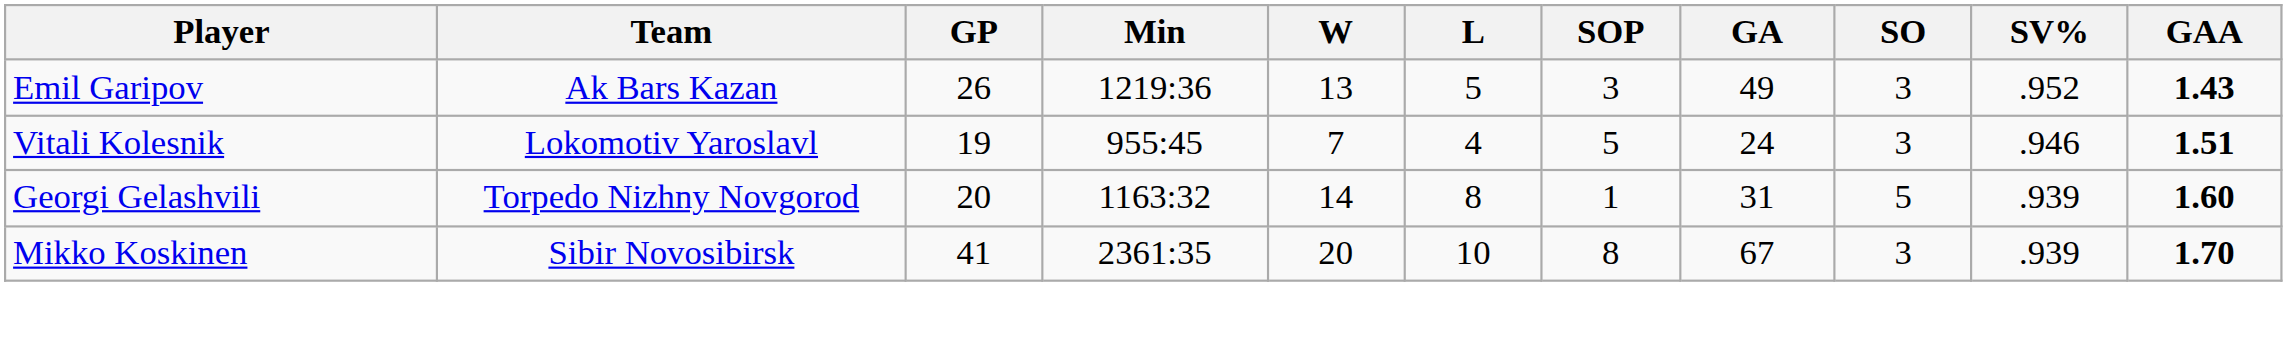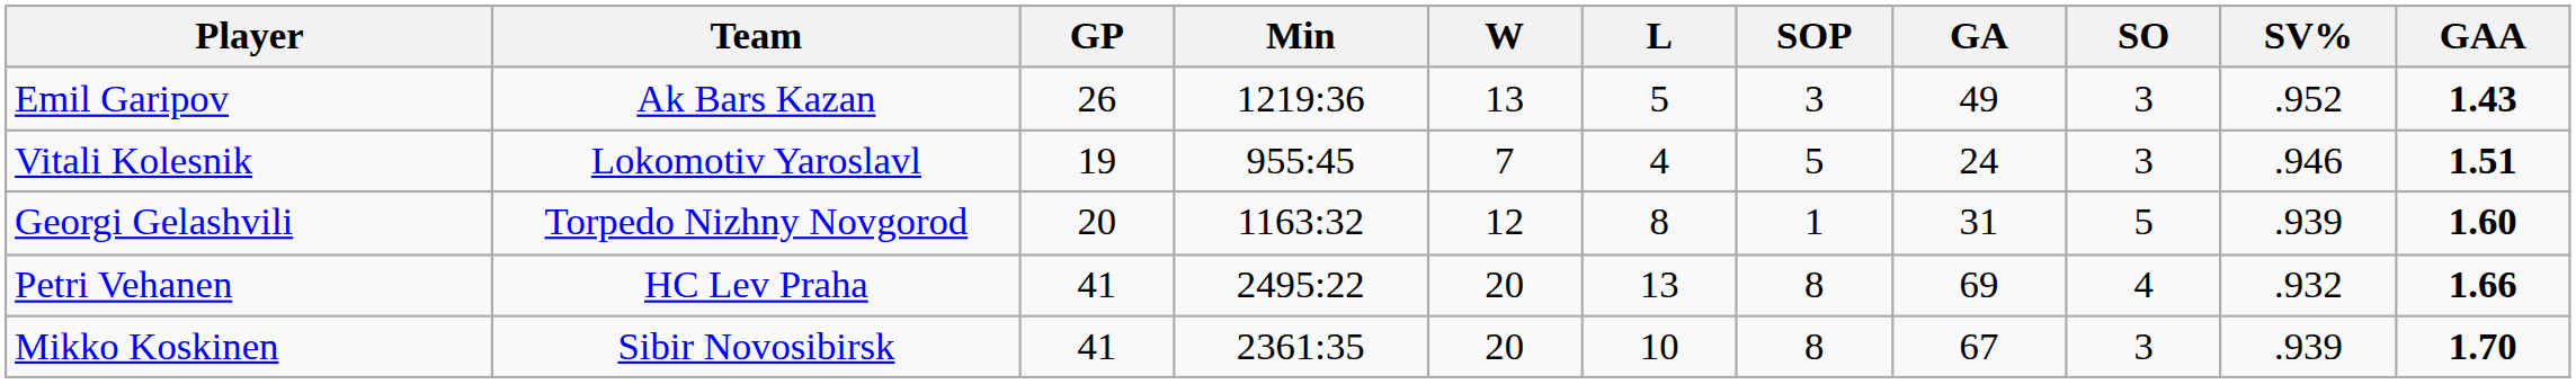 <table class="wikitable sortable" style="text-align:center;">
 <tr>
 <th style="width: 12em;">Player</th>
 <th style="width: 13em;">Team</th>
 <th style="width: 3.5em;">GP</th>
 <th style="width: 6em;">Min</th>
 <th style="width: 3.5em;">W</th>
 <th style="width: 3.5em;">L</th>
 <th style="width: 3.5em;">SOP</th>
 <th style="width: 4em;">GA</th>
 <th style="width: 3.5em;">SO</th>
 <th style="width: 4em;">SV%</th>
 <th style="width: 4em;">GAA</th>
 </tr>
 <tr>
 <td align=left> <a href='#'>Emil Garipov</a></td>
 <td><a href='#'>Ak Bars Kazan</a></td>
 <td>26</td>
 <td>1219:36</td>
 <td>13</td>
 <td>5</td>
 <td>3</td>
 <td>49</td>
 <td>3</td>
 <td>.952</td>
 <td><strong>1.43</strong></td>
 </tr>
 <tr>
 <td align=left> <a href='#'>Vitali Kolesnik</a></td>
 <td><a href='#'>Lokomotiv Yaroslavl</a></td>
 <td>19</td>
 <td>955:45</td>
 <td>7</td>
 <td>4</td>
 <td>5</td>
 <td>24</td>
 <td>3</td>
 <td>.946</td>
 <td><strong>1.51</strong></td>
 </tr>
 <tr>
 <td align=left> <a href='#'>Georgi Gelashvili</a></td>
 <td><a href='#'>Torpedo Nizhny Novgorod</a></td>
 <td>20</td>
 <td>1163:32</td>
-<td>14</td>
+<td>12</td>
 <td>8</td>
 <td>1</td>
 <td>31</td>
 <td>5</td>
 <td>.939</td>
 <td><strong>1.60</strong></td>
+</tr>
+<tr>
+<td align=left> <a href='#'>Petri Vehanen</a></td>
+<td><a href='#'>HC Lev Praha</a></td>
+<td>41</td>
+<td>2495:22</td>
+<td>20</td>
+<td>13</td>
+<td>8</td>
+<td>69</td>
+<td>4</td>
+<td>.932</td>
+<td><strong>1.66</strong></td>
 </tr>
 <tr>
 <td align=left> <a href='#'>Mikko Koskinen</a></td>
 <td><a href='#'>Sibir Novosibirsk</a></td>
 <td>41</td>
 <td>2361:35</td>
 <td>20</td>
 <td>10</td>
 <td>8</td>
 <td>67</td>
 <td>3</td>
 <td>.939</td>
 <td><strong>1.70</strong></td>
 </tr>
 </table>
